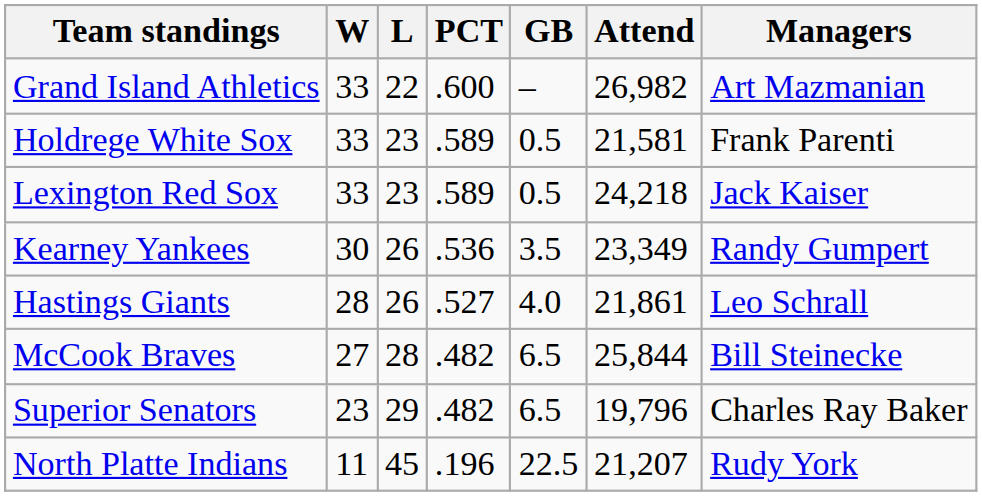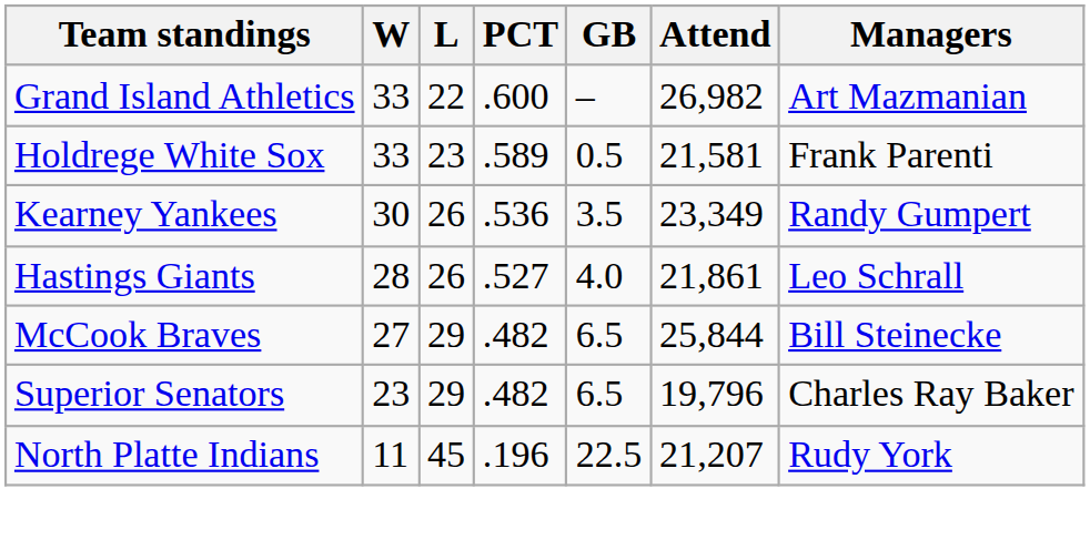 <table class="wikitable">
 <tr>
 <th>Team standings</th>
 <th>W</th>
 <th>L</th>
 <th>PCT</th>
 <th>GB</th>
 <th>Attend</th>
 <th>Managers</th>
 </tr>
 <tr>
 <td><a href='#'>Grand Island Athletics</a></td>
 <td>33</td>
 <td>22</td>
 <td>.600</td>
 <td>–</td>
 <td>26,982</td>
 <td><a href='#'>Art Mazmanian</a></td>
 </tr>
 <tr>
 <td><a href='#'>Holdrege White Sox</a></td>
 <td>33</td>
 <td>23</td>
 <td>.589</td>
 <td>0.5</td>
 <td>21,581</td>
 <td>Frank Parenti</td>
 </tr>
 <tr>
-<td><a href='#'>Lexington Red Sox</a></td>
-<td>33</td>
-<td>23</td>
-<td>.589</td>
-<td>0.5</td>
-<td>24,218</td>
-<td><a href='#'>Jack Kaiser</a></td>
-</tr>
-<tr>
 <td><a href='#'>Kearney Yankees</a></td>
 <td>30</td>
 <td>26</td>
 <td>.536</td>
 <td>3.5</td>
 <td>23,349</td>
 <td><a href='#'>Randy Gumpert</a></td>
 </tr>
 <tr>
 <td><a href='#'>Hastings Giants</a></td>
 <td>28</td>
 <td>26</td>
 <td>.527</td>
 <td>4.0</td>
 <td>21,861</td>
 <td><a href='#'>Leo Schrall</a></td>
 </tr>
 <tr>
 <td><a href='#'>McCook Braves</a></td>
 <td>27</td>
-<td>28</td>
+<td>29</td>
 <td>.482</td>
 <td>6.5</td>
 <td>25,844</td>
 <td><a href='#'>Bill Steinecke</a></td>
 </tr>
 <tr>
 <td><a href='#'>Superior Senators</a></td>
 <td>23</td>
 <td>29</td>
 <td>.482</td>
 <td>6.5</td>
 <td>19,796</td>
 <td>Charles Ray Baker</td>
 </tr>
 <tr>
 <td><a href='#'>North Platte Indians</a></td>
 <td>11</td>
 <td>45</td>
 <td>.196</td>
 <td>22.5</td>
 <td>21,207</td>
 <td><a href='#'>Rudy York</a></td>
 </tr>
 </table>
